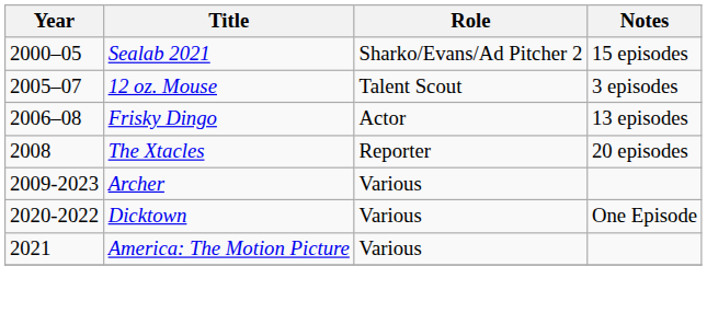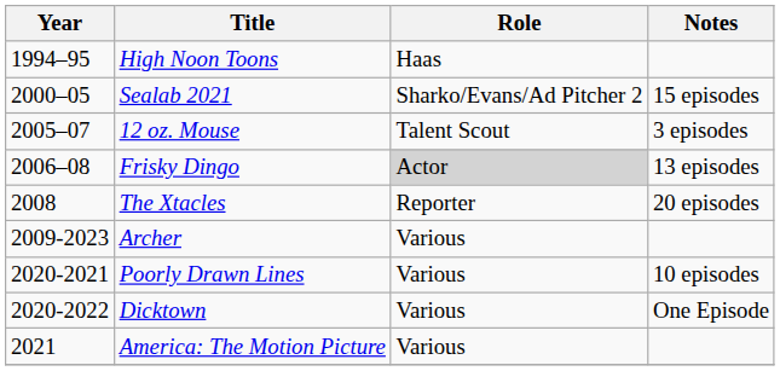 <table class="wikitable">
 <tr>
 <th>Year</th>
 <th>Title</th>
 <th>Role</th>
 <th>Notes</th>
+</tr>
+<tr>
+<td>1994–95</td>
+<td><em><a href='#'>High Noon Toons</a></em></td>
+<td>Haas</td>
+<td></td>
 </tr>
 <tr>
 <td>2000–05</td>
 <td><em><a href='#'>Sealab 2021</a></em></td>
 <td>Sharko/Evans/Ad Pitcher 2</td>
 <td>15 episodes</td>
 </tr>
 <tr>
 <td>2005–07</td>
 <td><em><a href='#'>12 oz. Mouse</a></em></td>
 <td>Talent Scout</td>
 <td>3 episodes</td>
 </tr>
 <tr>
 <td>2006–08</td>
 <td><em><a href='#'>Frisky Dingo</a></em></td>
-<td>Actor</td>
+<td style="background: lightgrey;">Actor</td>
 <td>13 episodes</td>
 </tr>
 <tr>
 <td>2008</td>
 <td><em><a href='#'>The Xtacles</a></em></td>
 <td>Reporter</td>
 <td>20 episodes</td>
 </tr>
 <tr>
 <td>2009-2023</td>
 <td><em><a href='#'>Archer</a></em></td>
 <td>Various</td>
+</tr>
+<tr>
+<td>2020-2021</td>
+<td><em><a href='#'>Poorly Drawn Lines</a></em></td>
+<td>Various</td>
+<td>10 episodes</td>
 </tr>
 <tr>
 <td>2020-2022</td>
 <td><em><a href='#'>Dicktown</a></em></td>
 <td>Various</td>
 <td>One Episode</td>
 </tr>
 <tr>
 <td>2021</td>
 <td><em><a href='#'>America: The Motion Picture</a></em></td>
 <td>Various</td>
 <td></td>
 </tr>
 <tr>
 </tr>
 </table>
